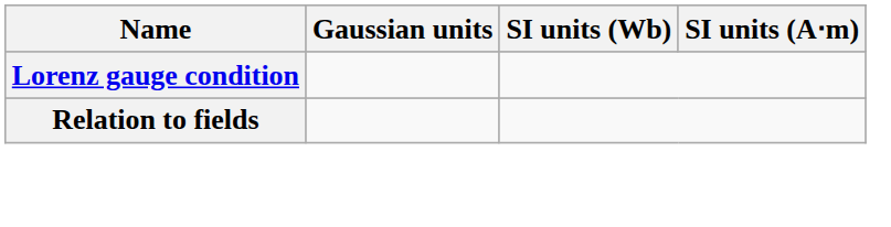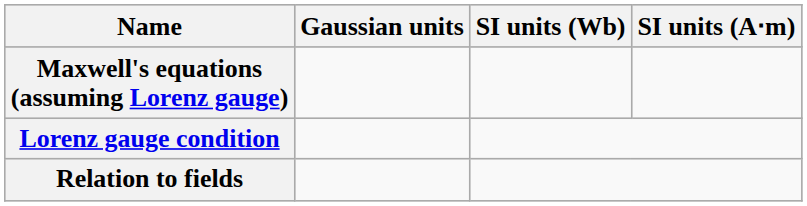 <table class="wikitable">
 <tr>
 <th>Name</th>
 <th>Gaussian units</th>
 <th>SI units (Wb)</th>
 <th>SI units (A⋅m)</th>
+</tr>
+<tr>
+<th>Maxwell's equations <br> (assuming <a href='#'>Lorenz gauge</a>)</th>
+<td></td>
+<td></td>
+<td></td>
 </tr>
 <tr>
 <th><a href='#'>Lorenz gauge condition</a></th>
 <td></td>
 <td colspan="2"></td>
 </tr>
 <tr>
 <th>Relation to fields</th>
 <td></td>
 <td colspan="2"></td>
 </tr>
 </table>
